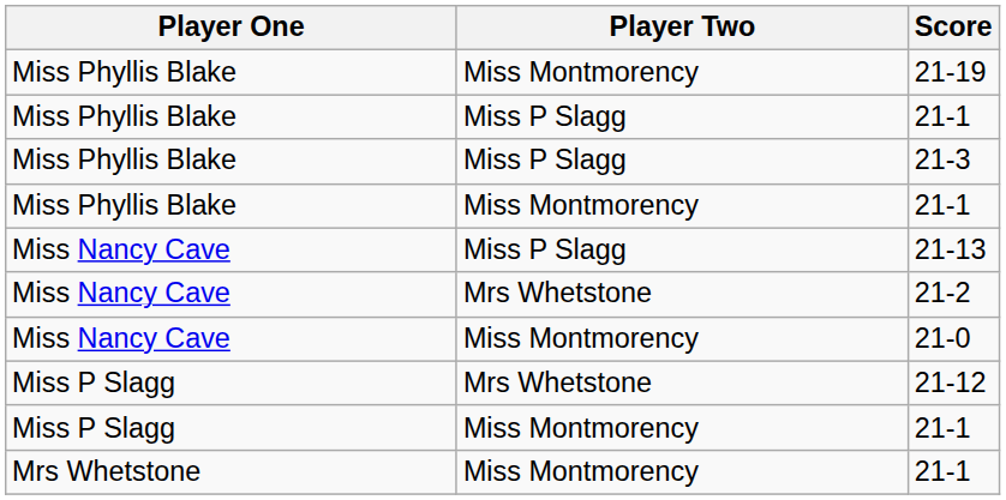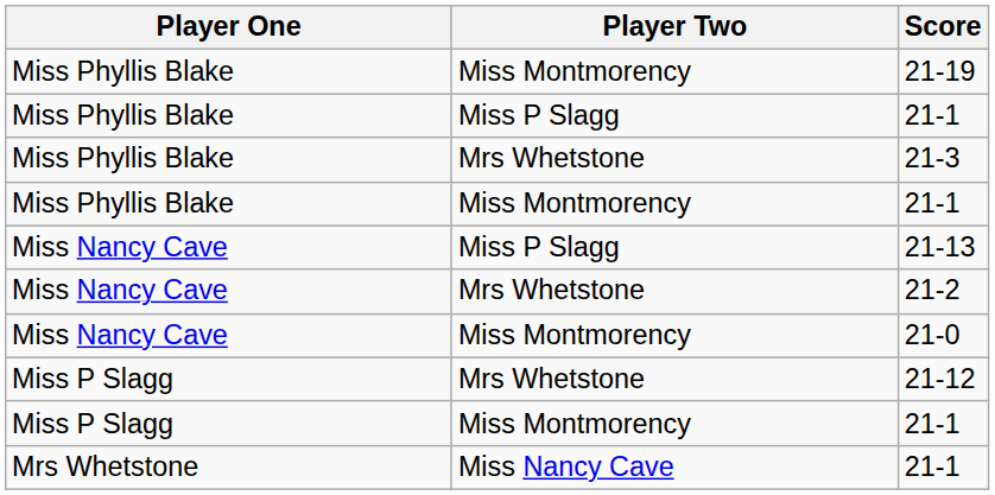 <table class="wikitable">
 <tr>
 <th width=250>Player One</th>
 <th width=250>Player Two</th>
 <th width=30>Score</th>
 </tr>
 <tr>
 <td> Miss Phyllis Blake</td>
 <td> Miss Montmorency</td>
 <td>21-19</td>
 </tr>
 <tr>
 <td> Miss Phyllis Blake</td>
 <td> Miss P Slagg</td>
 <td>21-1</td>
 </tr>
 <tr>
 <td> Miss Phyllis Blake</td>
-<td> Miss P Slagg</td>
+<td> Mrs Whetstone</td>
 <td>21-3</td>
 </tr>
 <tr>
 <td> Miss Phyllis Blake</td>
 <td> Miss Montmorency</td>
 <td>21-1</td>
 </tr>
 <tr>
 <td> Miss <a href='#'>Nancy Cave</a></td>
 <td> Miss P Slagg</td>
 <td>21-13</td>
 </tr>
 <tr>
 <td> Miss <a href='#'>Nancy Cave</a></td>
 <td> Mrs Whetstone</td>
 <td>21-2</td>
 </tr>
 <tr>
 <td> Miss <a href='#'>Nancy Cave</a></td>
 <td> Miss Montmorency</td>
 <td>21-0</td>
 </tr>
 <tr>
 <td> Miss P Slagg</td>
 <td>  Mrs Whetstone</td>
 <td>21-12</td>
 </tr>
 <tr>
 <td> Miss P Slagg</td>
 <td> Miss Montmorency</td>
 <td>21-1</td>
 </tr>
 <tr>
 <td> Mrs Whetstone</td>
-<td> Miss Montmorency</td>
+<td> Miss <a href='#'>Nancy Cave</a></td>
 <td>21-1</td>
 </tr>
 </table>
